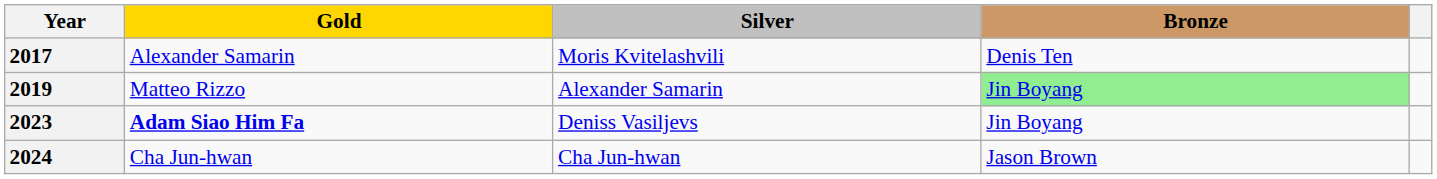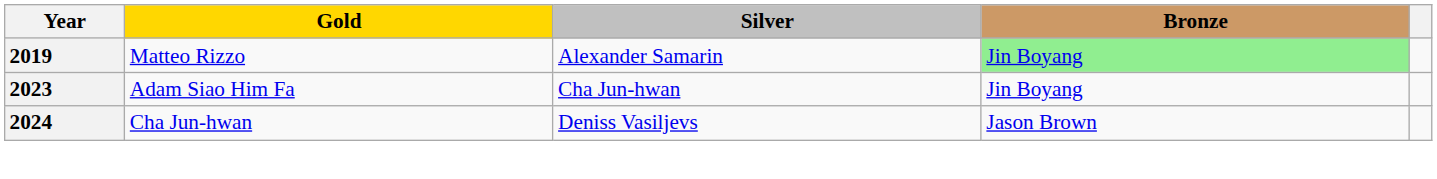 <table class="wikitable unsortable" style="text-align:left; width:85%">
 <tr>
 <th scope="col" style="text-align:center">Year</th>
 <td scope="col" style="text-align:center; width:30%; background:gold"><strong>Gold</strong></td>
 <td scope="col" style="text-align:center; width:30%; background:silver"><strong>Silver</strong></td>
 <td scope="col" style="text-align:center; width:30%; background:#c96"><strong>Bronze</strong></td>
 <th scope="col" style="text-align:center"></th>
-</tr>
-<tr>
-<th scope="row" style="text-align:left">2017</th>
-<td> <a href='#'>Alexander Samarin</a></td>
-<td> <a href='#'>Moris Kvitelashvili</a></td>
-<td> <a href='#'>Denis Ten</a></td>
-<td></td>
 </tr>
 <tr>
 <th scope="row" style="text-align:left">2019</th>
 <td> <a href='#'>Matteo Rizzo</a></td>
 <td> <a href='#'>Alexander Samarin</a></td>
 <td style="background: lightgreen;"> <a href='#'>Jin Boyang</a></td>
 <td></td>
 </tr>
 <tr>
 <th scope="row" style="text-align:left">2023</th>
-<td><strong> <a href='#'>Adam Siao Him Fa</a></strong></td>
-<td> <a href='#'>Deniss Vasiljevs</a></td>
+<td> <a href='#'>Adam Siao Him Fa</a></td>
+<td> <a href='#'>Cha Jun-hwan</a></td>
 <td> <a href='#'>Jin Boyang</a></td>
 <td></td>
 </tr>
 <tr>
 <th scope="row" style="text-align:left">2024</th>
 <td> <a href='#'>Cha Jun-hwan</a></td>
-<td> <a href='#'>Cha Jun-hwan</a></td>
+<td> <a href='#'>Deniss Vasiljevs</a></td>
 <td> <a href='#'>Jason Brown</a></td>
 <td></td>
 </tr>
 </table>
